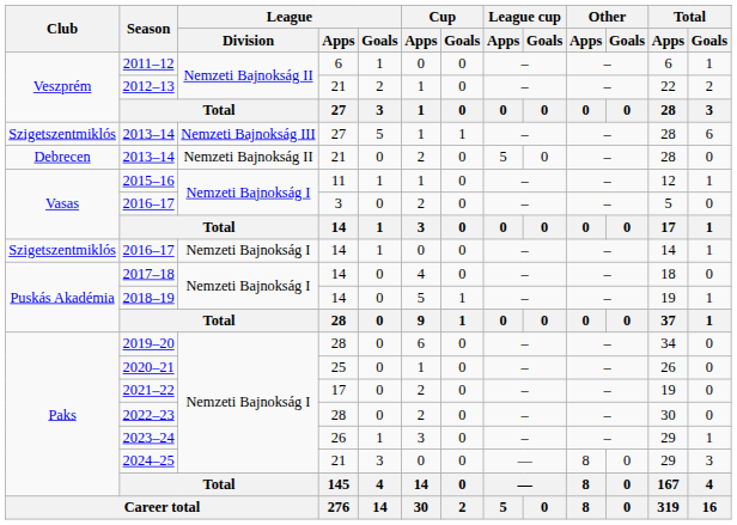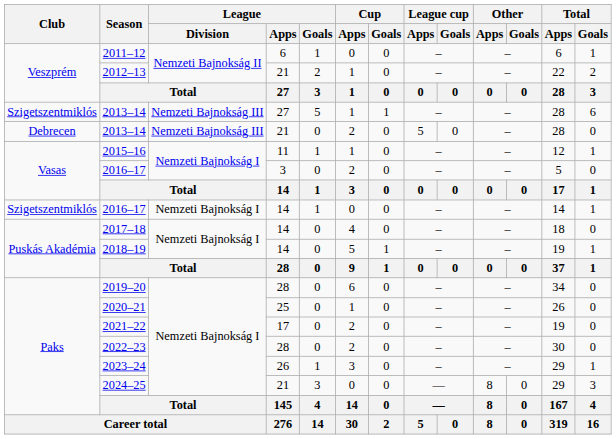 <table class="wikitable" style="text-align:center">
 <tr>
 <th rowspan="2">Club</th>
 <th rowspan="2">Season</th>
 <th colspan="3">League</th>
 <th colspan="2">Cup</th>
 <th colspan="2">League cup</th>
 <th colspan="2">Other</th>
 <th colspan="2">Total</th>
 </tr>
 <tr>
 <th>Division</th>
 <th>Apps</th>
 <th>Goals</th>
 <th>Apps</th>
 <th>Goals</th>
 <th>Apps</th>
 <th>Goals</th>
 <th>Apps</th>
 <th>Goals</th>
 <th>Apps</th>
 <th>Goals</th>
 </tr>
 <tr>
 <td rowspan="3"><a href='#'>Veszprém</a></td>
 <td><a href='#'>2011–12</a></td>
 <td rowspan="2"><a href='#'>Nemzeti Bajnokság II</a></td>
 <td>6</td>
 <td>1</td>
 <td>0</td>
 <td>0</td>
 <td colspan=2>–</td>
 <td colspan=2>–</td>
 <td>6</td>
 <td>1</td>
 </tr>
 <tr>
 <td><a href='#'>2012–13</a></td>
 <td>21</td>
 <td>2</td>
 <td>1</td>
 <td>0</td>
 <td colspan=2>–</td>
 <td colspan=2>–</td>
 <td>22</td>
 <td>2</td>
 </tr>
 <tr>
 <th colspan="2">Total</th>
 <th>27</th>
 <th>3</th>
 <th>1</th>
 <th>0</th>
 <th>0</th>
 <th>0</th>
 <th>0</th>
 <th>0</th>
 <th>28</th>
 <th>3</th>
 </tr>
 <tr>
 <td><a href='#'>Szigetszentmiklós</a></td>
 <td><a href='#'>2013–14</a></td>
 <td><a href='#'>Nemzeti Bajnokság III</a></td>
 <td>27</td>
 <td>5</td>
 <td>1</td>
 <td>1</td>
 <td colspan=2>–</td>
 <td colspan=2>–</td>
 <td>28</td>
 <td>6</td>
 </tr>
 <tr>
 <td><a href='#'>Debrecen</a></td>
 <td><a href='#'>2013–14</a></td>
-<td>Nemzeti Bajnokság II</td>
+<td><a href='#'>Nemzeti Bajnokság III</a></td>
 <td>21</td>
 <td>0</td>
 <td>2</td>
 <td>0</td>
 <td>5</td>
 <td>0</td>
 <td colspan=2>–</td>
 <td>28</td>
 <td>0</td>
 </tr>
 <tr>
 <td rowspan="3"><a href='#'>Vasas</a></td>
 <td><a href='#'>2015–16</a></td>
 <td rowspan="2"><a href='#'>Nemzeti Bajnokság I</a></td>
 <td>11</td>
 <td>1</td>
 <td>1</td>
 <td>0</td>
 <td colspan=2>–</td>
 <td colspan=2>–</td>
 <td>12</td>
 <td>1</td>
 </tr>
 <tr>
 <td><a href='#'>2016–17</a></td>
 <td>3</td>
 <td>0</td>
 <td>2</td>
 <td>0</td>
 <td colspan=2>–</td>
 <td colspan=2>–</td>
 <td>5</td>
 <td>0</td>
 </tr>
 <tr>
 <th colspan="2">Total</th>
 <th>14</th>
 <th>1</th>
 <th>3</th>
 <th>0</th>
 <th>0</th>
 <th>0</th>
 <th>0</th>
 <th>0</th>
 <th>17</th>
 <th>1</th>
 </tr>
 <tr>
 <td><a href='#'>Szigetszentmiklós</a></td>
 <td><a href='#'>2016–17</a></td>
 <td>Nemzeti Bajnokság I</td>
 <td>14</td>
 <td>1</td>
 <td>0</td>
 <td>0</td>
 <td colspan=2>–</td>
 <td colspan=2>–</td>
 <td>14</td>
 <td>1</td>
 </tr>
 <tr>
 <td rowspan="3"><a href='#'>Puskás Akadémia</a></td>
 <td><a href='#'>2017–18</a></td>
 <td rowspan="2">Nemzeti Bajnokság I</td>
 <td>14</td>
 <td>0</td>
 <td>4</td>
 <td>0</td>
 <td colspan=2>–</td>
 <td colspan=2>–</td>
 <td>18</td>
 <td>0</td>
 </tr>
 <tr>
 <td><a href='#'>2018–19</a></td>
 <td>14</td>
 <td>0</td>
 <td>5</td>
 <td>1</td>
 <td colspan=2>–</td>
 <td colspan=2>–</td>
 <td>19</td>
 <td>1</td>
 </tr>
 <tr>
 <th colspan="2">Total</th>
 <th>28</th>
 <th>0</th>
 <th>9</th>
 <th>1</th>
 <th>0</th>
 <th>0</th>
 <th>0</th>
 <th>0</th>
 <th>37</th>
 <th>1</th>
 </tr>
 <tr>
 <td rowspan="7"><a href='#'>Paks</a></td>
 <td><a href='#'>2019–20</a></td>
 <td rowspan="6">Nemzeti Bajnokság I</td>
 <td>28</td>
 <td>0</td>
 <td>6</td>
 <td>0</td>
 <td colspan=2>–</td>
 <td colspan=2>–</td>
 <td>34</td>
 <td>0</td>
 </tr>
 <tr>
 <td><a href='#'>2020–21</a></td>
 <td>25</td>
 <td>0</td>
 <td>1</td>
 <td>0</td>
 <td colspan=2>–</td>
 <td colspan=2>–</td>
 <td>26</td>
 <td>0</td>
 </tr>
 <tr>
 <td><a href='#'>2021–22</a></td>
 <td>17</td>
 <td>0</td>
 <td>2</td>
 <td>0</td>
 <td colspan=2>–</td>
 <td colspan=2>–</td>
 <td>19</td>
 <td>0</td>
 </tr>
 <tr>
 <td><a href='#'>2022–23</a></td>
 <td>28</td>
 <td>0</td>
 <td>2</td>
 <td>0</td>
 <td colspan=2>–</td>
 <td colspan=2>–</td>
 <td>30</td>
 <td>0</td>
 </tr>
 <tr>
 <td><a href='#'>2023–24</a></td>
 <td>26</td>
 <td>1</td>
 <td>3</td>
 <td>0</td>
 <td colspan=2>–</td>
 <td colspan=2>–</td>
 <td>29</td>
 <td>1</td>
 </tr>
 <tr>
 <td><a href='#'>2024–25</a></td>
 <td>21</td>
 <td>3</td>
 <td>0</td>
 <td>0</td>
 <td colspan="2">—</td>
 <td>8</td>
 <td>0</td>
 <td>29</td>
 <td>3</td>
 </tr>
 <tr>
 <th colspan="2">Total</th>
 <th>145</th>
 <th>4</th>
 <th>14</th>
 <th>0</th>
 <th colspan="2">—</th>
 <th>8</th>
 <th>0</th>
 <th>167</th>
 <th>4</th>
 </tr>
 <tr>
 <th colspan="3"><strong>Career total</strong></th>
 <th>276</th>
 <th>14</th>
 <th>30</th>
 <th>2</th>
 <th>5</th>
 <th>0</th>
 <th>8</th>
 <th>0</th>
 <th>319</th>
 <th>16</th>
 </tr>
 </table>
